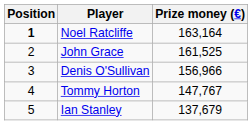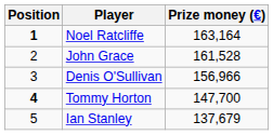 <table class=wikitable>
 <tr>
 <th>Position</th>
 <th>Player</th>
 <th>Prize money (<a href='#'>€</a>)</th>
 </tr>
 <tr>
 <td align=center><strong>1</strong></td>
 <td> <a href='#'>Noel Ratcliffe</a></td>
 <td align=center>163,164</td>
 </tr>
 <tr>
 <td align=center>2</td>
 <td> <a href='#'>John Grace</a></td>
-<td align=center>161,525</td>
+<td align=center>161,528</td>
 </tr>
 <tr>
 <td align=center>3</td>
 <td> <a href='#'>Denis O'Sullivan</a></td>
 <td align=center>156,966</td>
 </tr>
 <tr>
-<td align=center>4</td>
+<td align=center><strong>4</strong></td>
 <td> <a href='#'>Tommy Horton</a></td>
-<td align=center>147,767</td>
+<td align=center>147,700</td>
 </tr>
 <tr>
 <td align=center>5</td>
 <td> <a href='#'>Ian Stanley</a></td>
 <td align=center>137,679</td>
 </tr>
 </table>
